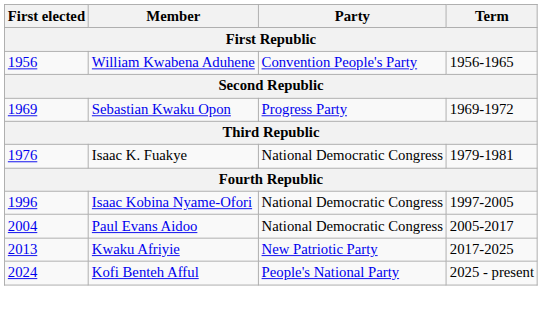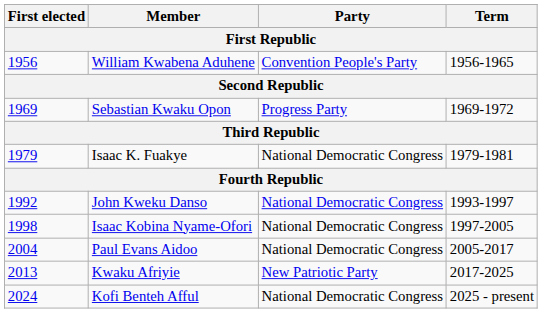 <table class="wikitable">
 <tr>
 <th>First elected</th>
 <th>Member</th>
 <th>Party</th>
 <th>Term</th>
 </tr>
 <tr>
 <th colspan=4>First Republic</th>
 </tr>
 <tr>
 <td><a href='#'>1956</a></td>
 <td><a href='#'>William Kwabena Aduhene</a></td>
 <td><a href='#'>Convention People's Party</a></td>
 <td>1956-1965</td>
 </tr>
 <tr>
 <th colspan=4>Second Republic</th>
 </tr>
 <tr>
 <td><a href='#'>1969</a></td>
 <td><a href='#'>Sebastian Kwaku Opon</a></td>
 <td><a href='#'>Progress Party</a></td>
 <td>1969-1972</td>
 </tr>
 <tr>
 <th colspan=4>Third Republic</th>
 </tr>
 <tr>
-<td><a href='#'>1976</a></td>
+<td><a href='#'>1979</a></td>
 <td>Isaac K. Fuakye</td>
 <td>National Democratic Congress</td>
 <td>1979-1981</td>
 </tr>
 <tr>
 <th colspan=4>Fourth Republic</th>
 </tr>
 <tr>
-<td><a href='#'>1996</a></td>
+<td><a href='#'>1992</a></td>
+<td><a href='#'>John Kweku Danso</a></td>
+<td><a href='#'>National Democratic Congress</a></td>
+<td>1993-1997</td>
+</tr>
+<tr>
+<td><a href='#'>1998</a></td>
 <td><a href='#'>Isaac Kobina Nyame-Ofori</a></td>
 <td>National Democratic Congress</td>
 <td>1997-2005</td>
 </tr>
 <tr>
 <td><a href='#'>2004</a></td>
 <td><a href='#'>Paul Evans Aidoo</a></td>
 <td>National Democratic Congress</td>
 <td>2005-2017</td>
 </tr>
 <tr>
 <td><a href='#'>2013</a></td>
 <td><a href='#'>Kwaku Afriyie</a></td>
 <td><a href='#'>New Patriotic Party</a></td>
 <td>2017-2025</td>
 </tr>
 <tr>
 <td><a href='#'>2024</a></td>
 <td><a href='#'>Kofi Benteh Afful</a></td>
-<td><a href='#'>People's National Party</a></td>
+<td>National Democratic Congress</td>
 <td>2025 - present</td>
 </tr>
 </table>
